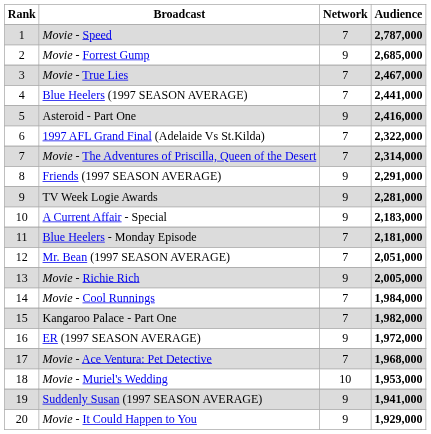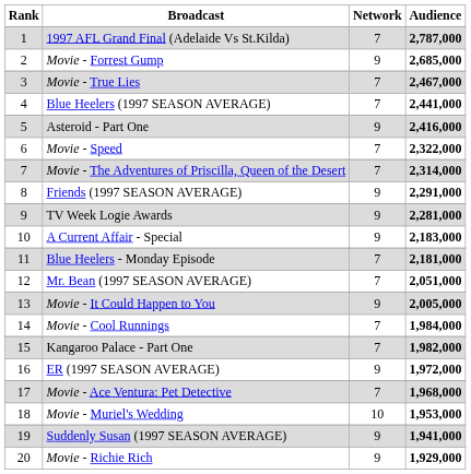 <table border="1" cellpadding="4" cel lspacing="0" style="border:1px solid #aaa; border-collapse:collapse">
 <tr bgcolor="white">
 <th><strong>Rank</strong></th>
 <th><strong>Broadcast</strong></th>
 <th><strong>Network</strong></th>
 <th><strong>Audience</strong></th>
 </tr>
 <tr>
 </tr>
 <tr bgcolor=gainsboro>
 <td align="center">1</td>
-<td><em>Movie</em> - <a href='#'>Speed</a></td>
+<td><a href='#'>1997 AFL Grand Final</a> (Adelaide Vs St.Kilda)</td>
 <td align="center">7</td>
 <th>2,787,000</th>
 </tr>
 <tr>
 <td align="center">2</td>
 <td><em>Movie</em> - <a href='#'>Forrest Gump</a></td>
 <td align="center">9</td>
 <th>2,685,000</th>
 </tr>
 <tr>
 </tr>
 <tr bgcolor=gainsboro>
 <td align="center">3</td>
 <td><em>Movie</em> - <a href='#'>True Lies</a></td>
 <td align="center">7</td>
 <th>2,467,000</th>
 </tr>
 <tr>
 <td align="center">4</td>
 <td><a href='#'>Blue Heelers</a> (1997 SEASON AVERAGE)</td>
 <td align="center">7</td>
 <th>2,441,000</th>
 </tr>
 <tr>
 </tr>
 <tr bgcolor=gainsboro>
 <td align="center">5</td>
 <td>Asteroid - Part One</td>
 <td align="center">9</td>
 <th>2,416,000</th>
 </tr>
 <tr>
 <td align="center">6</td>
-<td><a href='#'>1997 AFL Grand Final</a> (Adelaide Vs St.Kilda)</td>
+<td><em>Movie</em> - <a href='#'>Speed</a></td>
 <td align="center">7</td>
 <th>2,322,000</th>
 </tr>
 <tr>
 </tr>
 <tr bgcolor=gainsboro>
 <td align="center">7</td>
 <td><em>Movie</em> - <a href='#'>The Adventures of Priscilla, Queen of the Desert</a></td>
 <td align="center">7</td>
 <th>2,314,000</th>
 </tr>
 <tr>
 <td align="center">8</td>
 <td><a href='#'>Friends</a> (1997 SEASON AVERAGE)</td>
 <td align="center">9</td>
 <th>2,291,000</th>
 </tr>
 <tr>
 </tr>
 <tr bgcolor=gainsboro>
 <td align="center">9</td>
 <td>TV Week Logie Awards</td>
 <td align="center">9</td>
 <th>2,281,000</th>
 </tr>
 <tr>
 <td align="center">10</td>
 <td><a href='#'>A Current Affair</a> - Special</td>
 <td align="center">9</td>
 <th>2,183,000</th>
 </tr>
 <tr>
 </tr>
 <tr bgcolor=gainsboro>
 <td align="center">11</td>
 <td><a href='#'>Blue Heelers</a> - Monday Episode</td>
 <td align="center">7</td>
 <th>2,181,000</th>
 </tr>
 <tr>
 <td align="center">12</td>
 <td><a href='#'>Mr. Bean</a> (1997 SEASON AVERAGE)</td>
 <td align="center">7</td>
 <th>2,051,000</th>
 </tr>
 <tr>
 </tr>
 <tr bgcolor=gainsboro>
 <td align="center">13</td>
-<td><em>Movie</em> - <a href='#'>Richie Rich</a></td>
+<td><em>Movie</em> - <a href='#'>It Could Happen to You</a></td>
 <td align="center">9</td>
 <th>2,005,000</th>
 </tr>
 <tr>
 <td align="center">14</td>
 <td><em>Movie</em> - <a href='#'>Cool Runnings</a></td>
 <td align="center">7</td>
 <th>1,984,000</th>
 </tr>
 <tr>
 </tr>
 <tr bgcolor=gainsboro>
 <td align="center">15</td>
 <td>Kangaroo Palace - Part One</td>
 <td align="center">7</td>
 <th>1,982,000</th>
 </tr>
 <tr>
 <td align="center">16</td>
 <td><a href='#'>ER</a> (1997 SEASON AVERAGE)</td>
 <td align="center">9</td>
 <th>1,972,000</th>
 </tr>
 <tr>
 </tr>
 <tr bgcolor=gainsboro>
 <td align="center">17</td>
 <td><em>Movie</em> - <a href='#'>Ace Ventura: Pet Detective</a></td>
 <td align="center">7</td>
 <th>1,968,000</th>
 </tr>
 <tr>
 <td align="center">18</td>
 <td><em>Movie</em> - <a href='#'>Muriel's Wedding</a></td>
 <td align="center">10</td>
 <th>1,953,000</th>
 </tr>
 <tr>
 </tr>
 <tr bgcolor=gainsboro>
 <td align="center">19</td>
 <td><a href='#'>Suddenly Susan</a> (1997 SEASON AVERAGE)</td>
 <td align="center">9</td>
 <th>1,941,000</th>
 </tr>
 <tr>
 <td align="center">20</td>
-<td><em>Movie</em> - <a href='#'>It Could Happen to You</a></td>
+<td><em>Movie</em> - <a href='#'>Richie Rich</a></td>
 <td align="center">9</td>
 <th>1,929,000</th>
 </tr>
 </table>
